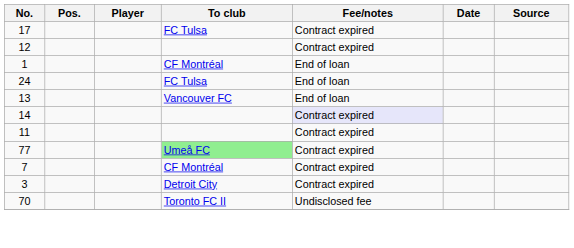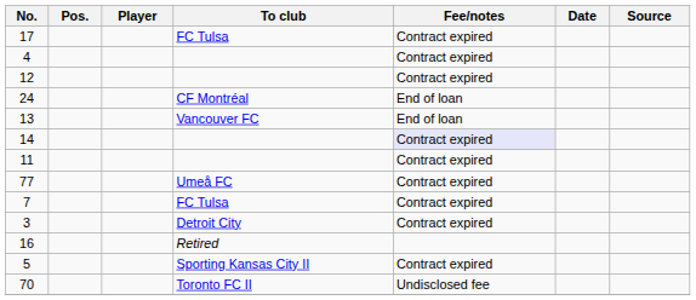 <table class="wikitable sortable" style="width:90%; font-size:95%;">
 <tr>
 <th>No.</th>
 <th>Pos.</th>
 <th>Player</th>
 <th>To club</th>
 <th>Fee/notes</th>
 <th>Date</th>
 <th>Source</th>
 </tr>
 <tr>
 <td align=center>17</td>
 <td align=center></td>
 <td></td>
 <td> <a href='#'>FC Tulsa</a></td>
 <td>Contract expired</td>
 <td></td>
 <td></td>
 </tr>
 <tr>
+<td align=center>4</td>
+<td align=center></td>
+<td></td>
+<td></td>
+<td>Contract expired</td>
+<td></td>
+<td></td>
+</tr>
+<tr>
 <td align=center>12</td>
 <td align=center></td>
 <td></td>
 <td></td>
 <td>Contract expired</td>
 <td></td>
 <td></td>
 </tr>
 <tr>
-<td align=center>1</td>
+<td align=center>24</td>
 <td align=center></td>
 <td></td>
 <td> <a href='#'>CF Montréal</a></td>
-<td>End of loan</td>
-<td></td>
-<td></td>
-</tr>
-<tr>
-<td align=center>24</td>
-<td align=center></td>
-<td></td>
-<td> <a href='#'>FC Tulsa</a></td>
 <td>End of loan</td>
 <td></td>
 <td></td>
 </tr>
 <tr>
 <td align=center>13</td>
 <td align=center></td>
 <td></td>
 <td> <a href='#'>Vancouver FC</a></td>
 <td>End of loan</td>
 <td></td>
 <td></td>
 </tr>
 <tr>
 <td align=center>14</td>
 <td align=center></td>
 <td></td>
 <td></td>
 <td style="background: lavender;">Contract expired</td>
 <td></td>
 <td></td>
 </tr>
 <tr>
 <td align=center>11</td>
 <td align=center></td>
 <td></td>
 <td></td>
 <td>Contract expired</td>
 <td></td>
 <td></td>
 </tr>
 <tr>
 <td align=center>77</td>
 <td align=center></td>
 <td></td>
-<td style="background: lightgreen;"> <a href='#'>Umeå FC</a></td>
+<td> <a href='#'>Umeå FC</a></td>
 <td>Contract expired</td>
 <td></td>
 <td></td>
 </tr>
 <tr>
 <td align=center>7</td>
 <td align=center></td>
 <td></td>
-<td> <a href='#'>CF Montréal</a></td>
+<td> <a href='#'>FC Tulsa</a></td>
 <td>Contract expired</td>
 <td></td>
 <td></td>
 </tr>
 <tr>
 <td align=center>3</td>
 <td align=center></td>
 <td></td>
 <td> <a href='#'>Detroit City</a></td>
+<td>Contract expired</td>
+<td></td>
+<td></td>
+</tr>
+<tr>
+<td align=center>16</td>
+<td align=center></td>
+<td></td>
+<td><em>Retired</em></td>
+<td></td>
+<td></td>
+<td></td>
+</tr>
+<tr>
+<td align=center>5</td>
+<td align=center></td>
+<td></td>
+<td> <a href='#'>Sporting Kansas City II</a></td>
 <td>Contract expired</td>
 <td></td>
 <td></td>
 </tr>
 <tr>
 <td align=center>70</td>
 <td align=center></td>
 <td></td>
 <td> <a href='#'>Toronto FC II</a></td>
 <td>Undisclosed fee</td>
 <td></td>
 <td></td>
 </tr>
 <tr>
 </tr>
 </table>
